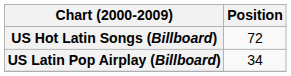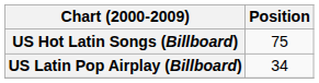 <table class="wikitable sortable plainrowheaders" style="text-align:center">
 <tr>
 <th scope="col">Chart (2000-2009)</th>
 <th scope="col">Position</th>
 </tr>
 <tr>
 <th scope="row">US Hot Latin Songs (<em>Billboard</em>)</th>
-<td style="text-align:center;">72</td>
+<td style="text-align:center;">75</td>
 </tr>
 <tr>
 <th scope="row">US Latin Pop Airplay (<em>Billboard</em>)</th>
 <td style="text-align:center;">34</td>
 </tr>
 <tr>
 </tr>
 </table>
